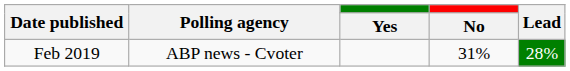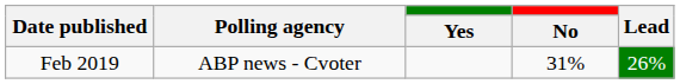 <table class="wikitable sortable" style="text-align:center;font-size:95%;line-height:16px">
 <tr>
 <th rowspan="2" width="100px">Date published</th>
 <th rowspan="2" width="175px">Polling agency</th>
 <th style="background:green"></th>
 <th style="background:red"></th>
 <th rowspan="2">Lead</th>
 </tr>
 <tr>
 <th width="70px" class="unsortable">Yes</th>
 <th width="70px" class="unsortable">No</th>
 </tr>
 <tr>
 <td>Feb 2019</td>
 <td>ABP news - Cvoter</td>
 <td></td>
 <td>31%</td>
-<td style="background:green; color:white">28%</td>
+<td style="background:green; color:white">26%</td>
 </tr>
 </table>
